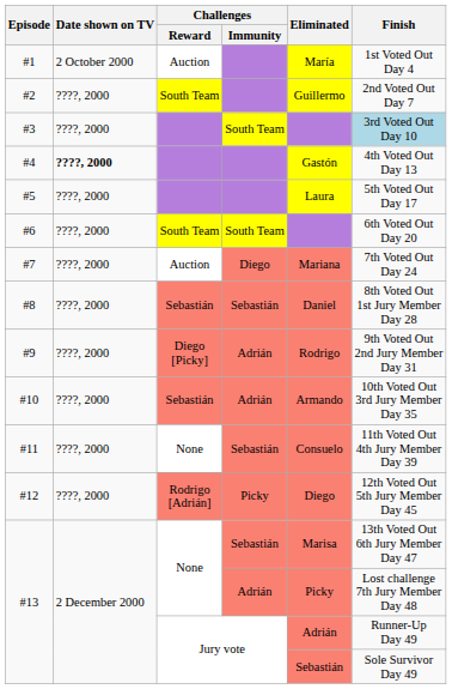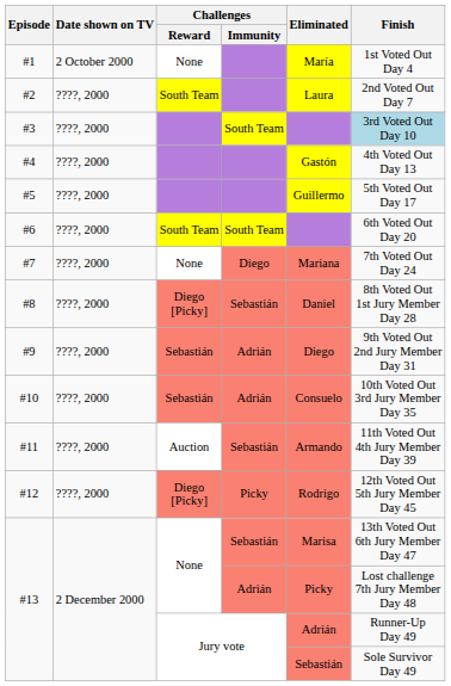 <table class="wikitable" style="text-align:center">
 <tr>
 <th rowspan=2>Episode</th>
 <th rowspan=2>Date shown on TV</th>
 <th colspan=2>Challenges</th>
 <th rowspan=2>Eliminated</th>
 <th rowspan=2>Finish</th>
 </tr>
 <tr>
 <th>Reward</th>
 <th>Immunity</th>
 </tr>
 <tr>
 <td align="center">#1</td>
 <td align="left">2 October 2000</td>
-<td bgcolor="white">Auction</td>
+<td bgcolor="white">None</td>
 <td bgcolor="#B57EDC"></td>
 <td bgcolor="yellow">María</td>
 <td>1st Voted Out<br>Day 4</td>
 </tr>
 <tr>
 <td align="center">#2</td>
 <td align="left">????, 2000</td>
 <td bgcolor="yellow">South Team</td>
 <td bgcolor="#B57EDC"></td>
-<td bgcolor="yellow">Guillermo</td>
+<td bgcolor="yellow">Laura</td>
 <td>2nd Voted Out<br>Day 7</td>
 </tr>
 <tr>
 <td align="center">#3</td>
 <td align="left">????, 2000</td>
 <td bgcolor="#B57EDC"></td>
 <td bgcolor="yellow">South Team</td>
 <td bgcolor="#B57EDC"></td>
 <td style="background: lightblue;">3rd Voted Out<br>Day 10</td>
 </tr>
 <tr>
 <td align="center">#4</td>
-<td align="left"><strong>????, 2000</strong></td>
+<td align="left">????, 2000</td>
 <td bgcolor="#B57EDC"></td>
 <td bgcolor="#B57EDC"></td>
 <td bgcolor="yellow">Gastón</td>
 <td>4th Voted Out<br>Day 13</td>
 </tr>
 <tr>
 <td align="center">#5</td>
 <td align="left">????, 2000</td>
 <td bgcolor="#B57EDC"></td>
 <td bgcolor="#B57EDC"></td>
-<td bgcolor="yellow">Laura</td>
+<td bgcolor="yellow">Guillermo</td>
 <td>5th Voted Out<br>Day 17</td>
 </tr>
 <tr>
 <td align="center">#6</td>
 <td align="left">????, 2000</td>
 <td bgcolor="yellow">South Team</td>
 <td bgcolor="yellow">South Team</td>
 <td bgcolor="#B57EDC"></td>
 <td>6th Voted Out<br>Day 20</td>
 </tr>
 <tr>
 <td align="center">#7</td>
 <td align="left">????, 2000</td>
-<td bgcolor="white">Auction</td>
+<td bgcolor="white">None</td>
 <td bgcolor="salmon">Diego</td>
 <td bgcolor="salmon">Mariana</td>
 <td>7th Voted Out<br>Day 24</td>
 </tr>
 <tr>
 <td align="center">#8</td>
 <td align="left">????, 2000</td>
-<td bgcolor="salmon">Sebastián</td>
+<td bgcolor="salmon">Diego<br>[Picky]</td>
 <td bgcolor="salmon">Sebastián</td>
 <td bgcolor="salmon">Daniel</td>
 <td>8th Voted Out<br>1st Jury Member<br>Day 28</td>
 </tr>
 <tr>
 <td align="center">#9</td>
 <td align="left">????, 2000</td>
-<td bgcolor="salmon">Diego<br>[Picky]</td>
+<td bgcolor="salmon">Sebastián</td>
 <td bgcolor="salmon">Adrián</td>
-<td bgcolor="salmon">Rodrigo</td>
+<td bgcolor="salmon">Diego</td>
 <td>9th Voted Out<br>2nd Jury Member<br>Day 31</td>
 </tr>
 <tr>
 <td align="center">#10</td>
 <td align="left">????, 2000</td>
 <td bgcolor="salmon">Sebastián</td>
 <td bgcolor="salmon">Adrián</td>
-<td bgcolor="salmon">Armando</td>
+<td bgcolor="salmon">Consuelo</td>
 <td>10th Voted Out<br>3rd Jury Member<br>Day 35</td>
 </tr>
 <tr>
 <td align="center">#11</td>
 <td align="left">????, 2000</td>
-<td bgcolor="white">None</td>
+<td bgcolor="white">Auction</td>
 <td bgcolor="salmon">Sebastián</td>
-<td bgcolor="salmon">Consuelo</td>
+<td bgcolor="salmon">Armando</td>
 <td>11th Voted Out<br>4th Jury Member<br>Day 39</td>
 </tr>
 <tr>
 <td align="center">#12</td>
 <td align="left">????, 2000</td>
-<td bgcolor="salmon">Rodrigo<br>[Adrián]</td>
+<td bgcolor="salmon">Diego<br>[Picky]</td>
 <td bgcolor="salmon">Picky</td>
-<td bgcolor="salmon">Diego</td>
+<td bgcolor="salmon">Rodrigo</td>
 <td>12th Voted Out<br>5th Jury Member<br>Day 45</td>
 </tr>
 <tr>
 <td rowspan=4 align="center">#13</td>
 <td rowspan=4 align="left">2 December 2000</td>
 <td rowspan=2 bgcolor="white">None</td>
 <td bgcolor="salmon">Sebastián</td>
 <td bgcolor="salmon">Marisa</td>
 <td>13th Voted Out<br>6th Jury Member<br>Day 47</td>
 </tr>
 <tr>
 <td bgcolor="salmon">Adrián</td>
 <td bgcolor="salmon">Picky</td>
 <td>Lost challenge<br>7th Jury Member<br>Day 48</td>
 </tr>
 <tr>
 <td rowspan=2 colspan=2 bgcolor="white">Jury vote</td>
 <td bgcolor="salmon">Adrián</td>
 <td>Runner-Up<br>Day 49</td>
 </tr>
 <tr>
 <td bgcolor="salmon">Sebastián</td>
 <td>Sole Survivor<br>Day 49</td>
 </tr>
 </table>
